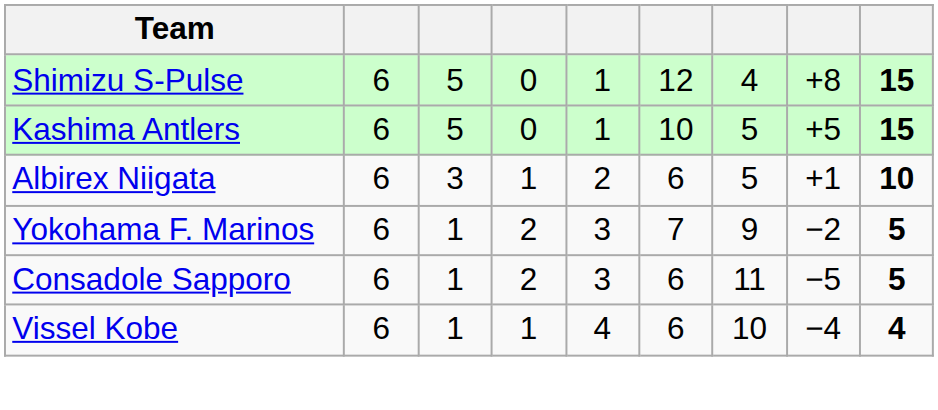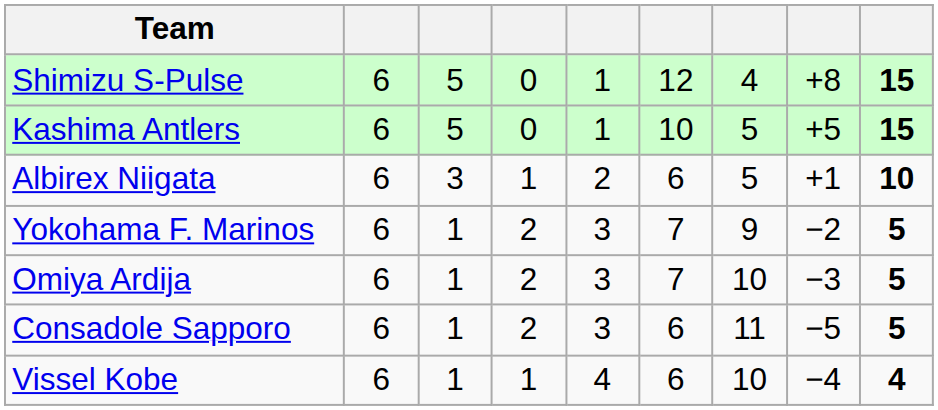 <table class="wikitable" style="text-align:center;">
 <tr>
 <th width=165>Team</th>
 <th width=30></th>
 <th width=30></th>
 <th width=30></th>
 <th width=30></th>
 <th width=30></th>
 <th width=30></th>
 <th width=30></th>
 <th width=30></th>
 </tr>
 <tr bgcolor="#ccffcc">
 <td align="left"><a href='#'>Shimizu S-Pulse</a></td>
 <td>6</td>
 <td>5</td>
 <td>0</td>
 <td>1</td>
 <td>12</td>
 <td>4</td>
 <td>+8</td>
 <td><strong>15</strong></td>
 </tr>
 <tr bgcolor="#ccffcc">
 <td align="left"><a href='#'>Kashima Antlers</a></td>
 <td>6</td>
 <td>5</td>
 <td>0</td>
 <td>1</td>
 <td>10</td>
 <td>5</td>
 <td>+5</td>
 <td><strong>15</strong></td>
 </tr>
 <tr>
 <td align="left"><a href='#'>Albirex Niigata</a></td>
 <td>6</td>
 <td>3</td>
 <td>1</td>
 <td>2</td>
 <td>6</td>
 <td>5</td>
 <td>+1</td>
 <td><strong>10</strong></td>
 </tr>
 <tr>
 <td align="left"><a href='#'>Yokohama F. Marinos</a></td>
 <td>6</td>
 <td>1</td>
 <td>2</td>
 <td>3</td>
 <td>7</td>
 <td>9</td>
 <td>−2</td>
 <td><strong>5</strong></td>
 </tr>
 <tr>
+<td align="left"><a href='#'>Omiya Ardija</a></td>
+<td>6</td>
+<td>1</td>
+<td>2</td>
+<td>3</td>
+<td>7</td>
+<td>10</td>
+<td>−3</td>
+<td><strong>5</strong></td>
+</tr>
+<tr>
 <td align="left"><a href='#'>Consadole Sapporo</a></td>
 <td>6</td>
 <td>1</td>
 <td>2</td>
 <td>3</td>
 <td>6</td>
 <td>11</td>
 <td>−5</td>
 <td><strong>5</strong></td>
 </tr>
 <tr>
 <td align="left"><a href='#'>Vissel Kobe</a></td>
 <td>6</td>
 <td>1</td>
 <td>1</td>
 <td>4</td>
 <td>6</td>
 <td>10</td>
 <td>−4</td>
 <td><strong>4</strong></td>
 </tr>
 </table>
